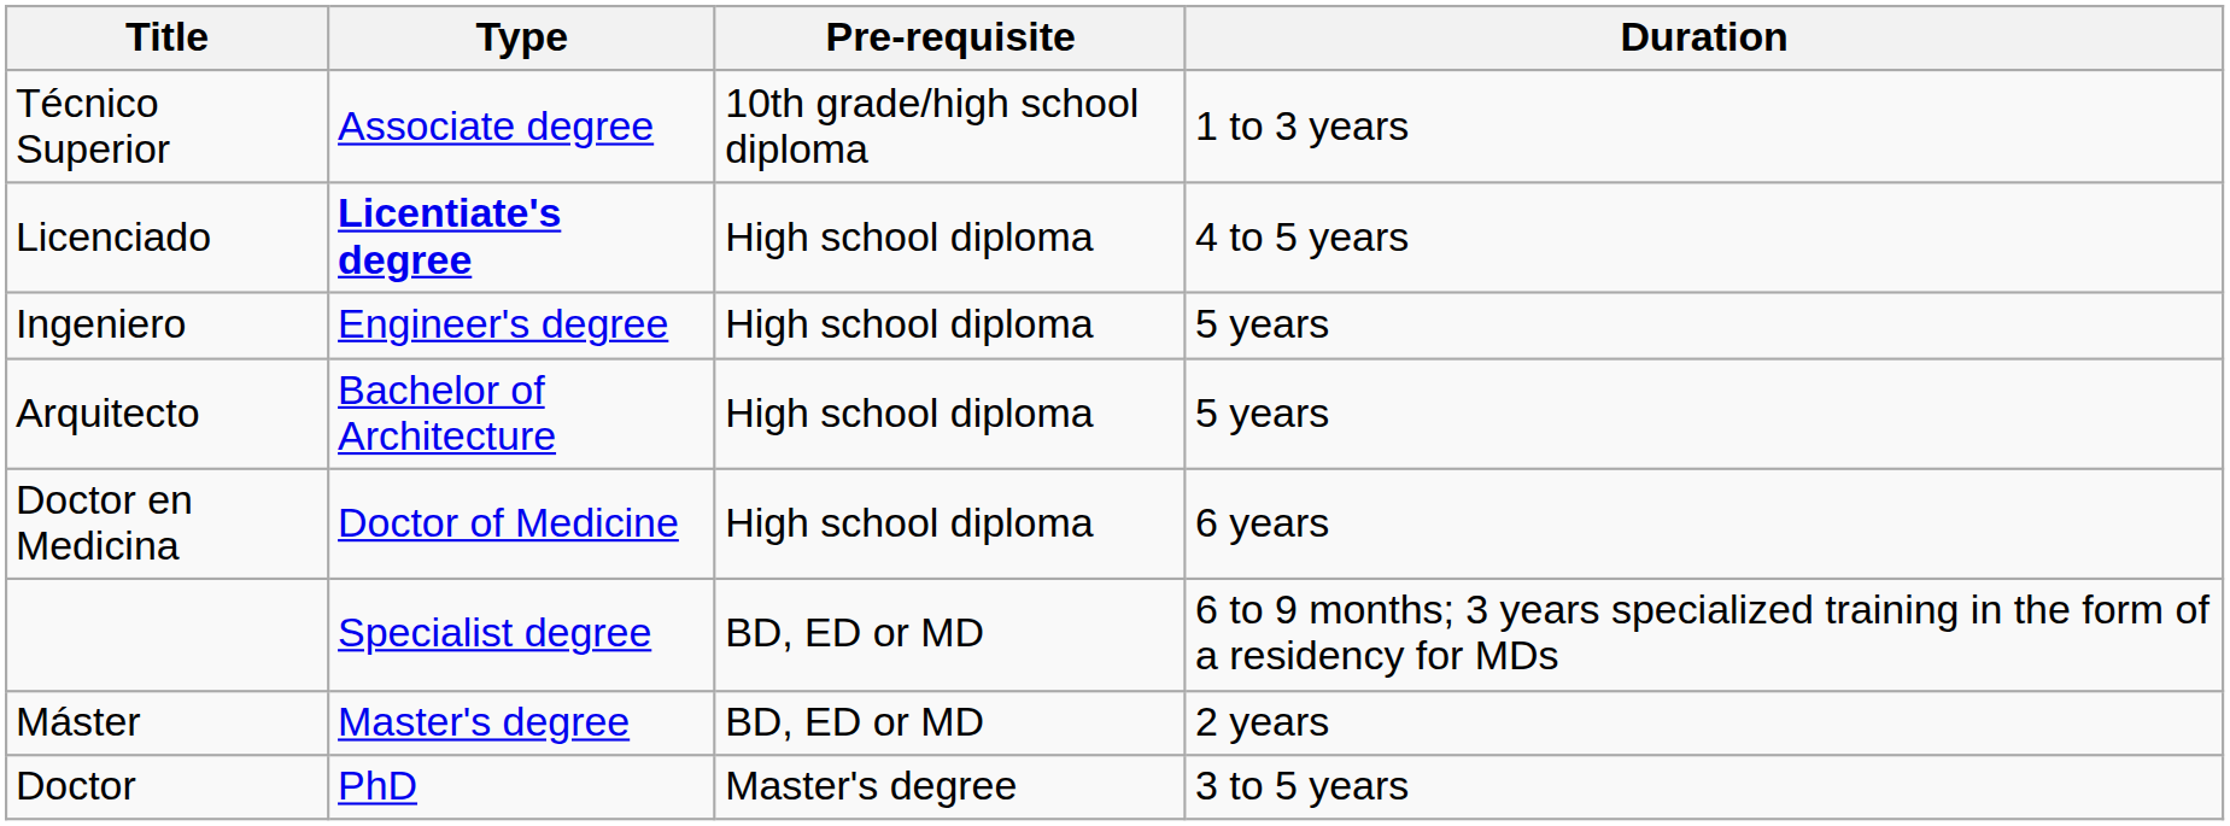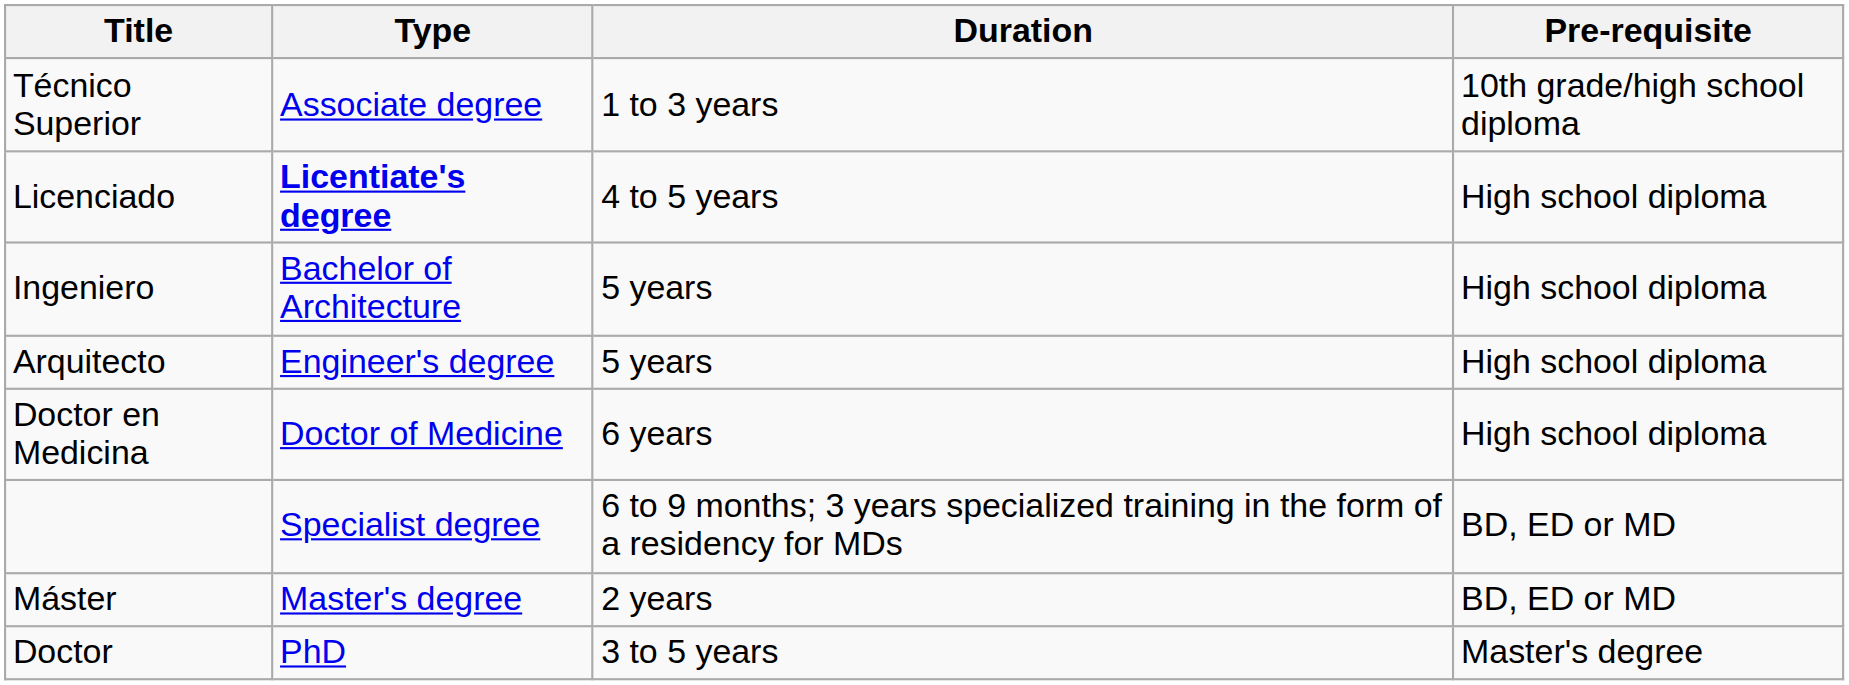 <table class="wikitable sortable">
 <tr>
 <th>Title</th>
 <th>Type</th>
+<th>Duration</th>
 <th>Pre-requisite</th>
-<th>Duration</th>
 </tr>
 <tr>
 <td>Técnico Superior</td>
 <td><a href='#'>Associate degree</a></td>
+<td>1 to 3 years</td>
 <td>10th grade/high school diploma</td>
-<td>1 to 3 years</td>
 </tr>
 <tr>
 <td>Licenciado</td>
 <td><strong><a href='#'>Licentiate's degree</a></strong></td>
+<td>4 to 5 years</td>
 <td>High school diploma</td>
-<td>4 to 5 years</td>
 </tr>
 <tr>
 <td>Ingeniero</td>
-<td><a href='#'>Engineer's degree</a></td>
+<td><a href='#'>Bachelor of Architecture</a></td>
+<td>5 years</td>
 <td>High school diploma</td>
-<td>5 years</td>
 </tr>
 <tr>
 <td>Arquitecto</td>
-<td><a href='#'>Bachelor of Architecture</a></td>
+<td><a href='#'>Engineer's degree</a></td>
+<td>5 years</td>
 <td>High school diploma</td>
-<td>5 years</td>
 </tr>
 <tr>
 <td>Doctor en Medicina</td>
 <td><a href='#'>Doctor of Medicine</a></td>
+<td>6 years</td>
 <td>High school diploma</td>
-<td>6 years</td>
 </tr>
 <tr>
 <td></td>
 <td><a href='#'>Specialist degree</a></td>
+<td>6 to 9 months; 3 years specialized training in the form of a residency for MDs</td>
 <td>BD, ED or MD</td>
-<td>6 to 9 months; 3 years specialized training in the form of a residency for MDs</td>
 </tr>
 <tr>
 <td>Máster</td>
 <td><a href='#'>Master's degree</a></td>
+<td>2 years</td>
 <td>BD, ED or MD</td>
-<td>2 years</td>
 </tr>
 <tr>
 <td>Doctor</td>
 <td><a href='#'>PhD</a></td>
+<td>3 to 5 years</td>
 <td>Master's degree</td>
-<td>3 to 5 years</td>
 </tr>
 </table>
